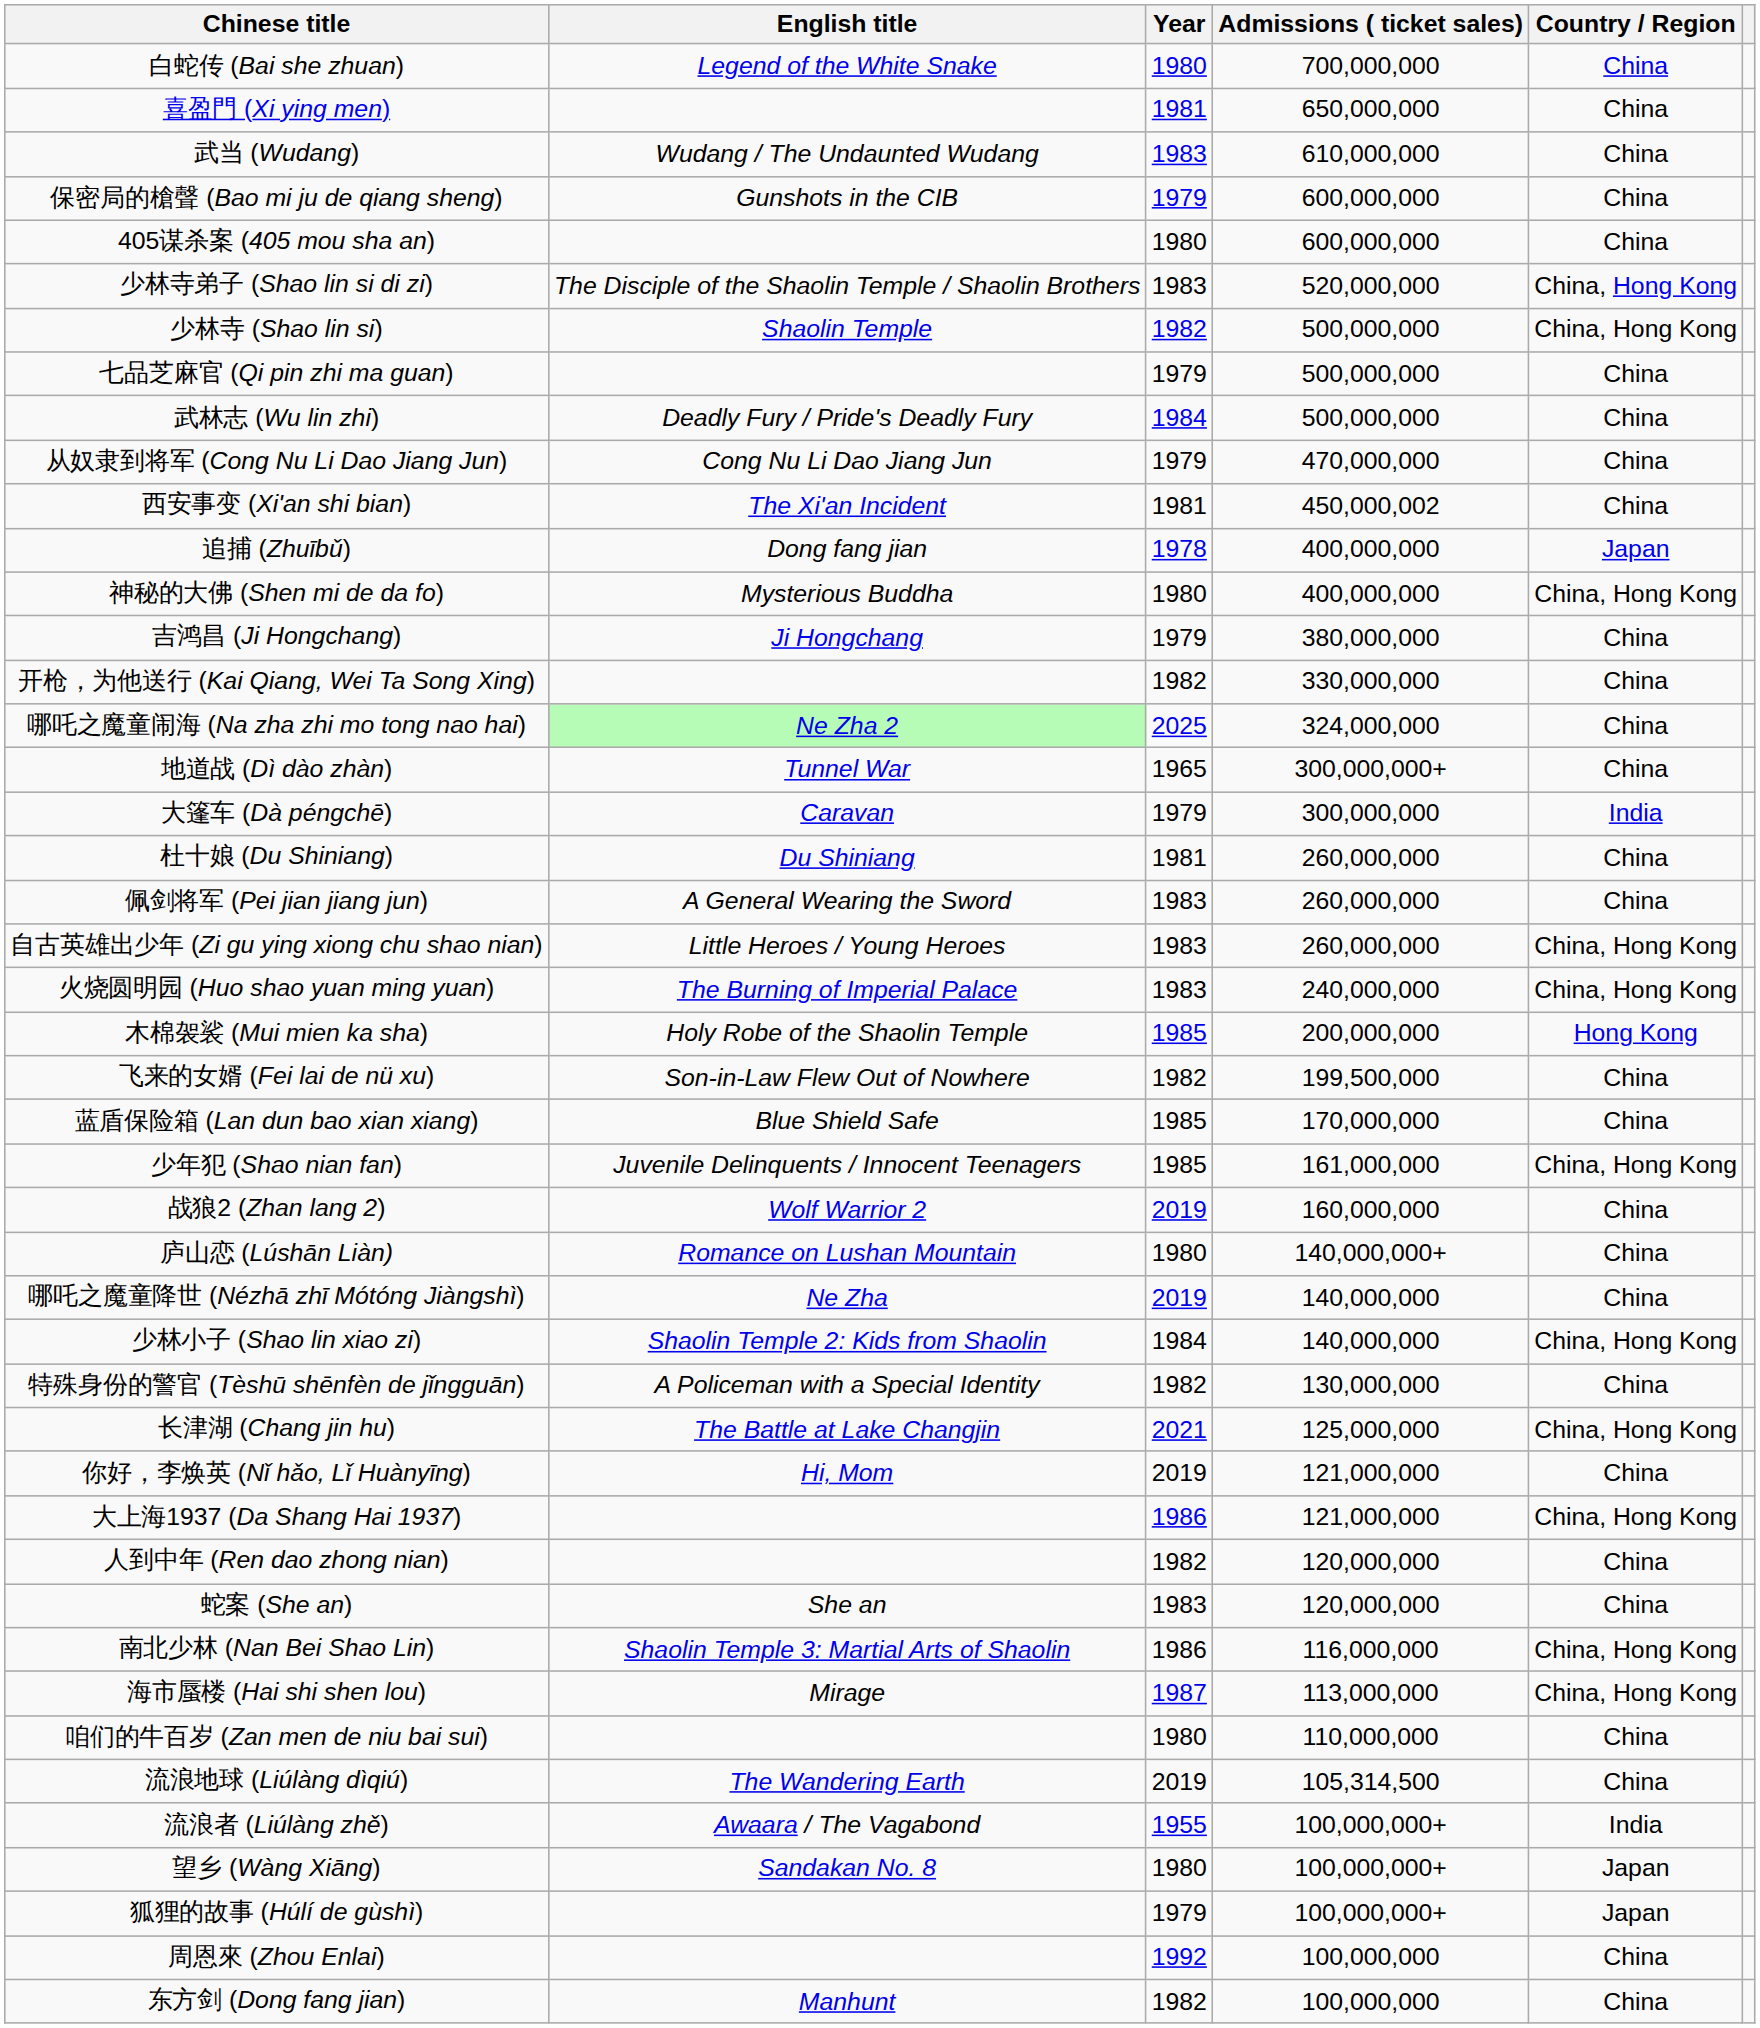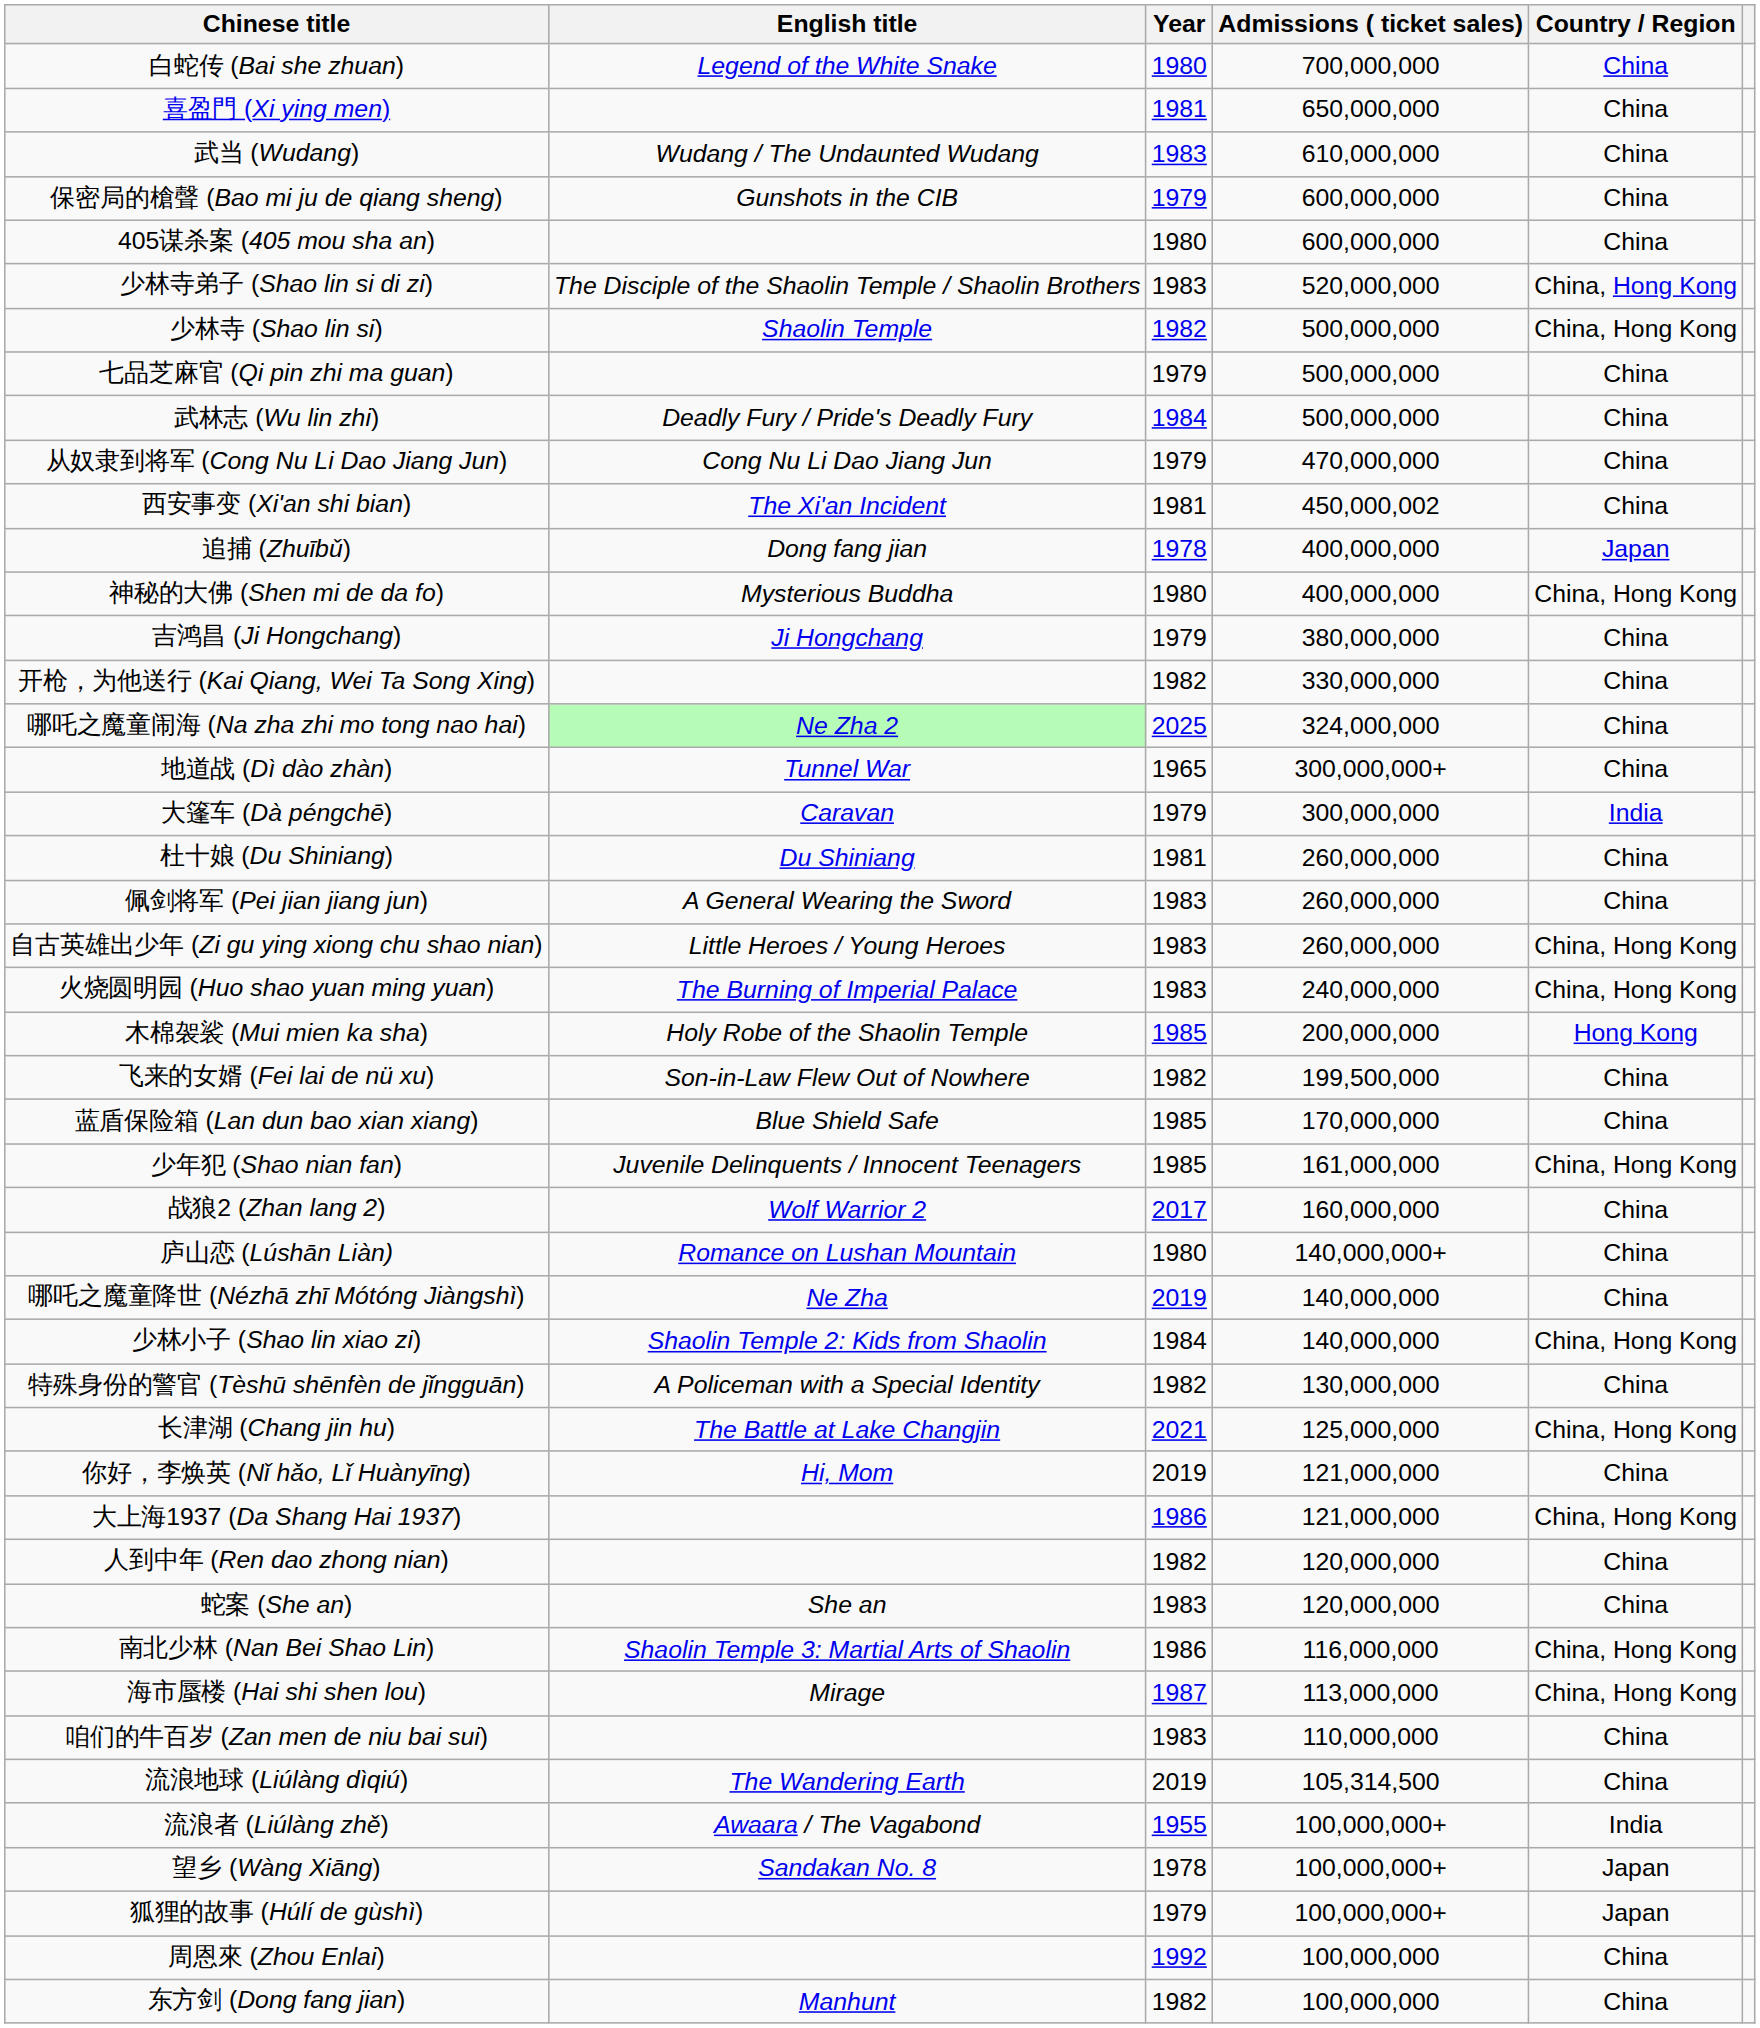 <table class="wikitable sortable" style="text-align:center">
 <tr>
 <th>Chinese title</th>
 <th>English title</th>
 <th>Year</th>
 <th>Admissions ( ticket sales)</th>
 <th>Country / Region</th>
 <th class="unsortable"></th>
 </tr>
 <tr>
 <td>白蛇传 (<em>Bai she zhuan</em>)</td>
 <td><em><a href='#'>Legend of the White Snake</a></em></td>
 <td><a href='#'>1980</a></td>
 <td>700,000,000</td>
 <td><a href='#'>China</a></td>
 <td></td>
 </tr>
 <tr>
 <td><a href='#'>喜盈門 (<em>Xi ying men</em>)</a></td>
 <td><em></em></td>
 <td><a href='#'>1981</a></td>
 <td>650,000,000</td>
 <td>China</td>
 <td></td>
 </tr>
 <tr>
 <td>武当 (<em>Wudang</em>)</td>
 <td><em>Wudang / The Undaunted Wudang</em></td>
 <td><a href='#'>1983</a></td>
 <td>610,000,000</td>
 <td>China</td>
 <td></td>
 </tr>
 <tr>
 <td>保密局的槍聲 (<em>Bao mi ju de qiang sheng</em>)</td>
 <td><em>Gunshots in the CIB</em></td>
 <td><a href='#'>1979</a></td>
 <td>600,000,000</td>
 <td>China</td>
 <td></td>
 </tr>
 <tr>
 <td>405谋杀案 (<em>405 mou sha an</em>)</td>
 <td><em></em></td>
 <td>1980</td>
 <td>600,000,000</td>
 <td>China</td>
 <td></td>
 </tr>
 <tr>
 <td>少林寺弟子 (<em>Shao lin si di zi</em>)</td>
 <td><em>The Disciple of the Shaolin Temple / Shaolin Brothers</em></td>
 <td>1983</td>
 <td>520,000,000</td>
 <td>China, <a href='#'>Hong Kong</a></td>
 <td></td>
 </tr>
 <tr>
 <td>少林寺 (<em>Shao lin si</em>)</td>
 <td><em><a href='#'>Shaolin Temple</a></em></td>
 <td><a href='#'>1982</a></td>
 <td>500,000,000</td>
 <td>China, Hong Kong</td>
 <td></td>
 </tr>
 <tr>
 <td>七品芝麻官 (<em>Qi pin zhi ma guan</em>)</td>
 <td><em></em></td>
 <td>1979</td>
 <td>500,000,000</td>
 <td>China</td>
 <td></td>
 </tr>
 <tr>
 <td>武林志 (<em>Wu lin zhi</em>)</td>
 <td><em>Deadly Fury / Pride's Deadly Fury</em></td>
 <td><a href='#'>1984</a></td>
 <td>500,000,000</td>
 <td>China</td>
 <td></td>
 </tr>
 <tr>
 <td>从奴隶到将军 (<em>Cong Nu Li Dao Jiang Jun</em>)</td>
 <td><em>Cong Nu Li Dao Jiang Jun</em></td>
 <td>1979</td>
 <td>470,000,000</td>
 <td>China</td>
 <td></td>
 </tr>
 <tr>
 <td>西安事变 (<em>Xi'an shi bian</em>)</td>
 <td><a href='#'><em>The Xi'an Incident</em></a></td>
 <td>1981</td>
 <td>450,000,002</td>
 <td>China</td>
 <td></td>
 </tr>
 <tr>
 <td>追捕 (<em>Zhuībǔ</em>)</td>
 <td><em>Dong fang jian</em></td>
 <td><a href='#'>1978</a></td>
 <td>400,000,000</td>
 <td><a href='#'>Japan</a></td>
 <td></td>
 </tr>
 <tr>
 <td>神秘的大佛 (<em>Shen mi de da fo</em>)</td>
 <td><em>Mysterious Buddha</em></td>
 <td>1980</td>
 <td>400,000,000</td>
 <td>China, Hong Kong</td>
 <td></td>
 </tr>
 <tr>
 <td>吉鸿昌 (<em>Ji Hongchang</em>)</td>
 <td><em><a href='#'>Ji Hongchang</a></em></td>
 <td>1979</td>
 <td>380,000,000</td>
 <td>China</td>
 <td></td>
 </tr>
 <tr>
 <td>开枪，为他送行 (<em>Kai Qiang, Wei Ta Song Xing</em>)</td>
 <td><em></em></td>
 <td>1982</td>
 <td>330,000,000</td>
 <td>China</td>
 <td></td>
 </tr>
 <tr>
 <td>哪吒之魔童闹海 (<em>Na zha zhi mo tong nao hai</em>)</td>
 <td style="background:#b6fcb6;"><em><a href='#'>Ne Zha 2</a></em></td>
 <td><a href='#'>2025</a></td>
 <td>324,000,000</td>
 <td>China</td>
 <td></td>
 </tr>
 <tr>
 <td>地道战 (<em>Dì dào zhàn</em>)</td>
 <td><em><a href='#'>Tunnel War</a></em></td>
 <td>1965</td>
 <td>300,000,000+</td>
 <td>China</td>
 <td></td>
 </tr>
 <tr>
 <td>大篷车 (<em>Dà péngchē</em>)</td>
 <td><em><a href='#'>Caravan</a></em></td>
 <td>1979</td>
 <td>300,000,000</td>
 <td><a href='#'>India</a></td>
 <td></td>
 </tr>
 <tr>
 <td>杜十娘 (<em>Du Shiniang</em>)</td>
 <td><em><a href='#'>Du Shiniang</a></em></td>
 <td>1981</td>
 <td>260,000,000</td>
 <td>China</td>
 <td></td>
 </tr>
 <tr>
 <td>佩剑将军 (<em>Pei jian jiang jun</em>)</td>
 <td><em>A General Wearing the Sword</em></td>
 <td>1983</td>
 <td>260,000,000</td>
 <td>China</td>
 <td></td>
 </tr>
 <tr>
 <td>自古英雄出少年 (<em>Zi gu ying xiong chu shao nian</em>)</td>
 <td><em>Little Heroes / Young Heroes</em></td>
 <td>1983</td>
 <td>260,000,000</td>
 <td>China, Hong Kong</td>
 <td></td>
 </tr>
 <tr>
 <td>火烧圆明园 (<em>Huo shao yuan ming yuan</em>)</td>
 <td><em><a href='#'>The Burning of Imperial Palace</a></em></td>
 <td>1983</td>
 <td>240,000,000</td>
 <td>China, Hong Kong</td>
 <td></td>
 </tr>
 <tr>
 <td>木棉袈裟 (<em>Mui mien ka sha</em>)</td>
 <td><em>Holy Robe of the Shaolin Temple</em></td>
 <td><a href='#'>1985</a></td>
 <td>200,000,000</td>
 <td><a href='#'>Hong Kong</a></td>
 <td></td>
 </tr>
 <tr>
 <td>飞来的女婿 (<em>Fei lai de nü xu</em>)</td>
 <td><em>Son-in-Law Flew Out of Nowhere</em></td>
 <td>1982</td>
 <td>199,500,000</td>
 <td>China</td>
 <td></td>
 </tr>
 <tr>
 <td>蓝盾保险箱 (<em>Lan dun bao xian xiang</em>)</td>
 <td><em>Blue Shield Safe</em></td>
 <td>1985</td>
 <td>170,000,000</td>
 <td>China</td>
 <td></td>
 </tr>
 <tr>
 <td>少年犯 (<em>Shao nian fan</em>)</td>
 <td><em>Juvenile Delinquents / Innocent Teenagers</em></td>
 <td>1985</td>
 <td>161,000,000</td>
 <td>China, Hong Kong</td>
 <td></td>
 </tr>
 <tr>
 <td>战狼2 (<em>Zhan lang 2</em>)</td>
 <td><em><a href='#'>Wolf Warrior 2</a></em></td>
-<td><a href='#'>2019</a></td>
+<td><a href='#'>2017</a></td>
 <td>160,000,000</td>
 <td>China</td>
 <td></td>
 </tr>
 <tr>
 <td>庐山恋 (<em>Lúshān Liàn)</em></td>
 <td><em><a href='#'>Romance on Lushan Mountain</a></em></td>
 <td>1980</td>
 <td>140,000,000+</td>
 <td>China</td>
 <td></td>
 </tr>
 <tr>
 <td>哪吒之魔童降世 (<em>Nézhā zhī Mótóng Jiàngshì</em>)</td>
 <td><em><a href='#'>Ne Zha</a></em></td>
 <td><a href='#'>2019</a></td>
 <td>140,000,000</td>
 <td>China</td>
 <td></td>
 </tr>
 <tr>
 <td>少林小子 (<em>Shao lin xiao zi</em>)</td>
 <td><em><a href='#'>Shaolin Temple 2: Kids from Shaolin</a></em></td>
 <td>1984</td>
 <td>140,000,000</td>
 <td>China, Hong Kong</td>
 <td></td>
 </tr>
 <tr>
 <td>特殊身份的警官 (<em>Tèshū shēnfèn de jǐngguān</em>)</td>
 <td><em>A Policeman with a Special Identity</em></td>
 <td>1982</td>
 <td>130,000,000</td>
 <td>China</td>
 <td></td>
 </tr>
 <tr>
 <td>长津湖 (<em>Chang jin hu</em>)</td>
 <td><em><a href='#'>The Battle at Lake Changjin</a></em></td>
 <td><a href='#'>2021</a></td>
 <td>125,000,000</td>
 <td>China, Hong Kong</td>
 <td></td>
 </tr>
 <tr>
 <td>你好，李焕英 (<em>Nǐ hǎo, Lǐ Huànyīng</em>)</td>
 <td><a href='#'><em>Hi, Mom</em></a></td>
 <td>2019</td>
 <td>121,000,000</td>
 <td>China</td>
 <td></td>
 </tr>
 <tr>
 <td>大上海1937 (<em>Da Shang Hai 1937</em>)</td>
 <td><em></em></td>
 <td><a href='#'>1986</a></td>
 <td>121,000,000</td>
 <td>China, Hong Kong</td>
 <td></td>
 </tr>
 <tr>
 <td>人到中年 (<em>Ren dao zhong nian</em>)</td>
 <td><em></em></td>
 <td>1982</td>
 <td>120,000,000</td>
 <td>China</td>
 <td></td>
 </tr>
 <tr>
 <td>蛇案 (<em>She an</em>)</td>
 <td><em>She an</em></td>
 <td>1983</td>
 <td>120,000,000</td>
 <td>China</td>
 <td></td>
 </tr>
 <tr>
 <td>南北少林 (<em>Nan Bei Shao Lin</em>)</td>
 <td><em><a href='#'>Shaolin Temple 3: Martial Arts of Shaolin</a></em></td>
 <td>1986</td>
 <td>116,000,000</td>
 <td>China, Hong Kong</td>
 <td></td>
 </tr>
 <tr>
 <td>海市蜃楼 (<em>Hai shi shen lou</em>)</td>
 <td><em>Mirage</em></td>
 <td><a href='#'>1987</a></td>
 <td>113,000,000</td>
 <td>China, Hong Kong</td>
 <td></td>
 </tr>
 <tr>
 <td>咱们的牛百岁 (<em>Zan men de niu bai sui</em>)</td>
 <td><em></em></td>
-<td>1980</td>
+<td>1983</td>
 <td>110,000,000</td>
 <td>China</td>
 <td></td>
 </tr>
 <tr>
 <td>流浪地球 (<em>Liúlàng dìqiú</em>)</td>
 <td><em><a href='#'>The Wandering Earth</a></em></td>
 <td>2019</td>
 <td>105,314,500</td>
 <td>China</td>
 <td></td>
 </tr>
 <tr>
 <td>流浪者 (<em>Liúlàng zhě</em>)</td>
 <td><em><a href='#'>Awaara</a> / The Vagabond</em></td>
 <td><a href='#'>1955</a></td>
 <td>100,000,000+</td>
 <td>India</td>
 <td></td>
 </tr>
 <tr>
 <td>望乡 (<em>Wàng Xiāng</em>)</td>
 <td><em><a href='#'>Sandakan No. 8</a></em></td>
-<td>1980</td>
+<td>1978</td>
 <td>100,000,000+</td>
 <td>Japan</td>
 <td></td>
 </tr>
 <tr>
 <td>狐狸的故事 (<em>Húlí de gùshì</em>)</td>
 <td><em></em></td>
 <td>1979</td>
 <td>100,000,000+</td>
 <td>Japan</td>
 <td></td>
 </tr>
 <tr>
 <td>周恩來 (<em>Zhou Enlai</em>)</td>
 <td></td>
 <td><a href='#'>1992</a></td>
 <td>100,000,000</td>
 <td>China</td>
 <td></td>
 </tr>
 <tr>
 <td>东方剑 (<em>Dong fang jian</em>)</td>
 <td><em><a href='#'>Manhunt</a></em></td>
 <td>1982</td>
 <td>100,000,000</td>
 <td>China</td>
 <td></td>
 </tr>
 </table>
